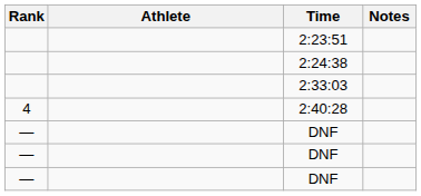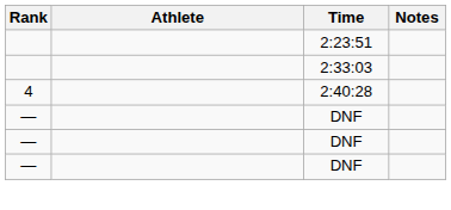 <table class="wikitable sortable" style="text-align:center">
 <tr>
 <th width=40>Rank</th>
 <th width=250>Athlete</th>
 <th width=80>Time</th>
 <th width=50>Notes</th>
 </tr>
 <tr>
 <td></td>
 <td align=left></td>
 <td>2:23:51</td>
-<td></td>
-</tr>
-<tr>
-<td></td>
-<td align=left></td>
-<td>2:24:38</td>
 <td></td>
 </tr>
 <tr>
 <td></td>
 <td align=left></td>
 <td>2:33:03</td>
 <td></td>
 </tr>
 <tr>
 <td>4</td>
 <td align=left></td>
 <td>2:40:28</td>
 <td></td>
 </tr>
 <tr>
 <td>—</td>
 <td align=left></td>
 <td>DNF</td>
 <td></td>
 </tr>
 <tr>
 <td>—</td>
 <td align=left></td>
 <td>DNF</td>
 <td></td>
 </tr>
 <tr>
 <td>—</td>
 <td align=left></td>
 <td>DNF</td>
 <td></td>
 </tr>
 </table>
